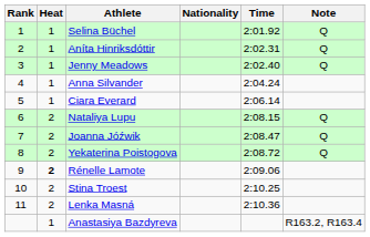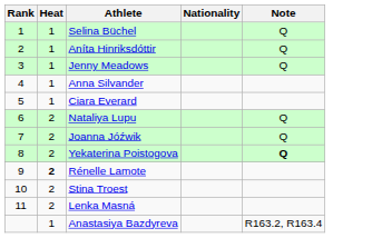 <table class="wikitable sortable" style="text-align:center">
 <tr>
 <th>Rank</th>
 <th>Heat</th>
 <th>Athlete</th>
 <th>Nationality</th>
-<th>Time</th>
 <th>Note</th>
 </tr>
 <tr bgcolor=ccffcc>
 <td>1</td>
 <td>1</td>
 <td align=left><a href='#'>Selina Büchel</a></td>
 <td align=left></td>
-<td>2:01.92</td>
 <td>Q</td>
 </tr>
 <tr bgcolor=ccffcc>
 <td>2</td>
 <td>1</td>
 <td align=left><a href='#'>Aníta Hinriksdóttir</a></td>
 <td align=left></td>
-<td>2:02.31</td>
 <td>Q</td>
 </tr>
 <tr bgcolor=ccffcc>
 <td>3</td>
 <td>1</td>
 <td align=left><a href='#'>Jenny Meadows</a></td>
 <td align=left></td>
-<td>2:02.40</td>
 <td>Q</td>
 </tr>
 <tr>
 <td>4</td>
 <td>1</td>
 <td align=left><a href='#'>Anna Silvander</a></td>
 <td align=left></td>
-<td>2:04.24</td>
 <td></td>
 </tr>
 <tr>
 <td>5</td>
 <td>1</td>
 <td align=left><a href='#'>Ciara Everard</a></td>
 <td align=left></td>
-<td>2:06.14</td>
 <td></td>
 </tr>
 <tr bgcolor=ccffcc>
 <td>6</td>
 <td>2</td>
 <td align=left><a href='#'>Nataliya Lupu</a></td>
 <td align=left></td>
-<td>2:08.15</td>
 <td>Q</td>
 </tr>
 <tr bgcolor=ccffcc>
 <td>7</td>
 <td>2</td>
 <td align=left><a href='#'>Joanna Jóźwik</a></td>
 <td align=left></td>
-<td>2:08.47</td>
 <td>Q</td>
 </tr>
 <tr bgcolor=ccffcc>
 <td>8</td>
 <td>2</td>
 <td align=left><a href='#'>Yekaterina Poistogova</a></td>
 <td align=left></td>
-<td>2:08.72</td>
-<td>Q</td>
+<td><strong>Q</strong></td>
 </tr>
 <tr>
 <td>9</td>
 <td><strong>2</strong></td>
 <td align=left><a href='#'>Rénelle Lamote</a></td>
 <td align=left></td>
-<td>2:09.06</td>
 <td></td>
 </tr>
 <tr>
 <td>10</td>
 <td>2</td>
 <td align=left><a href='#'>Stina Troest</a></td>
 <td align=left></td>
-<td>2:10.25</td>
 <td></td>
 </tr>
 <tr>
 <td>11</td>
 <td>2</td>
 <td align=left><a href='#'>Lenka Masná</a></td>
 <td align=left></td>
-<td>2:10.36</td>
 <td></td>
 </tr>
 <tr>
 <td></td>
 <td>1</td>
 <td align=left><a href='#'>Anastasiya Bazdyreva</a></td>
 <td align=left></td>
-<td></td>
 <td>R163.2, R163.4</td>
 </tr>
 </table>
